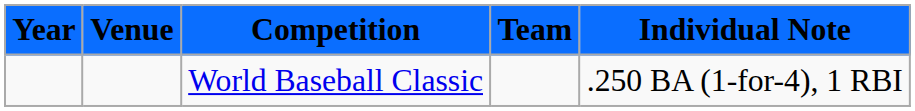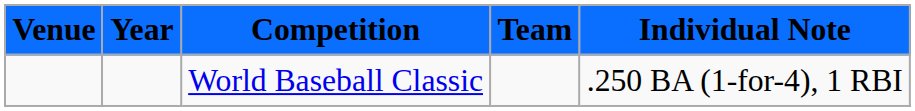 <table class="wikitable">
 <tr>
+<th style="background:#0A6EFF"><span>Venue</span></th>
 <th style="background:#0A6EFF"><span>Year</span></th>
-<th style="background:#0A6EFF"><span>Venue</span></th>
 <th style="background:#0A6EFF"><span>Competition</span></th>
 <th style="background:#0A6EFF"><span>Team</span></th>
 <th style="background:#0A6EFF"><span>Individual Note</span></th>
 </tr>
 <tr>
 <td></td>
 <td></td>
 <td><a href='#'>World Baseball Classic</a></td>
 <td style="text-align:center"></td>
 <td>.250 BA (1-for-4), 1 RBI</td>
 </tr>
 </table>
